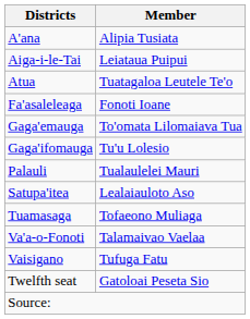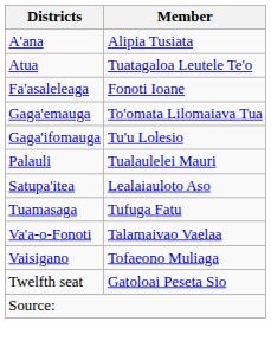 <table class=wikitable>
 <tr>
 <th>Districts</th>
 <th>Member</th>
 </tr>
 <tr>
 <td><a href='#'>A'ana</a></td>
 <td><a href='#'>Alipia Tusiata</a></td>
-</tr>
-<tr>
-<td><a href='#'>Aiga-i-le-Tai</a></td>
-<td><a href='#'>Leiataua Puipui</a></td>
 </tr>
 <tr>
 <td><a href='#'>Atua</a></td>
 <td><a href='#'>Tuatagaloa Leutele Te'o</a></td>
 </tr>
 <tr>
 <td><a href='#'>Fa'asaleleaga</a></td>
 <td><a href='#'>Fonoti Ioane</a></td>
 </tr>
 <tr>
 <td><a href='#'>Gaga'emauga</a></td>
 <td><a href='#'>To'omata Lilomaiava Tua</a></td>
 </tr>
 <tr>
 <td><a href='#'>Gaga'ifomauga</a></td>
 <td><a href='#'>Tu'u Lolesio</a></td>
 </tr>
 <tr>
 <td><a href='#'>Palauli</a></td>
 <td><a href='#'>Tualaulelei Mauri</a></td>
 </tr>
 <tr>
 <td><a href='#'>Satupa'itea</a></td>
 <td><a href='#'>Lealaiauloto Aso</a></td>
 </tr>
 <tr>
 <td><a href='#'>Tuamasaga</a></td>
-<td><a href='#'>Tofaeono Muliaga</a></td>
+<td><a href='#'>Tufuga Fatu</a></td>
 </tr>
 <tr>
 <td><a href='#'>Va'a-o-Fonoti</a></td>
 <td><a href='#'>Talamaivao Vaelaa</a></td>
 </tr>
 <tr>
 <td><a href='#'>Vaisigano</a></td>
-<td><a href='#'>Tufuga Fatu</a></td>
+<td><a href='#'>Tofaeono Muliaga</a></td>
 </tr>
 <tr>
 <td>Twelfth seat</td>
 <td><a href='#'>Gatoloai Peseta Sio</a></td>
 </tr>
 <tr>
 <td align=left colspan=2>Source: </td>
 </tr>
 </table>
